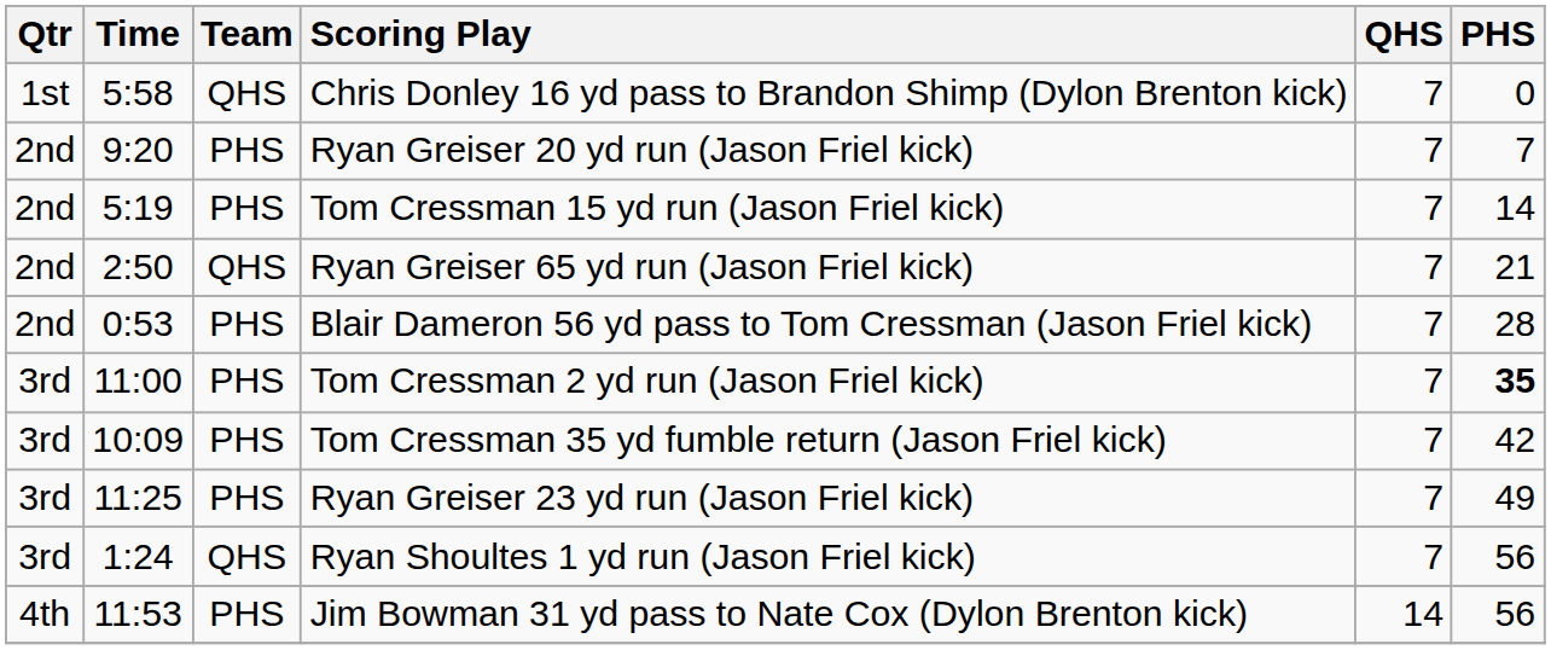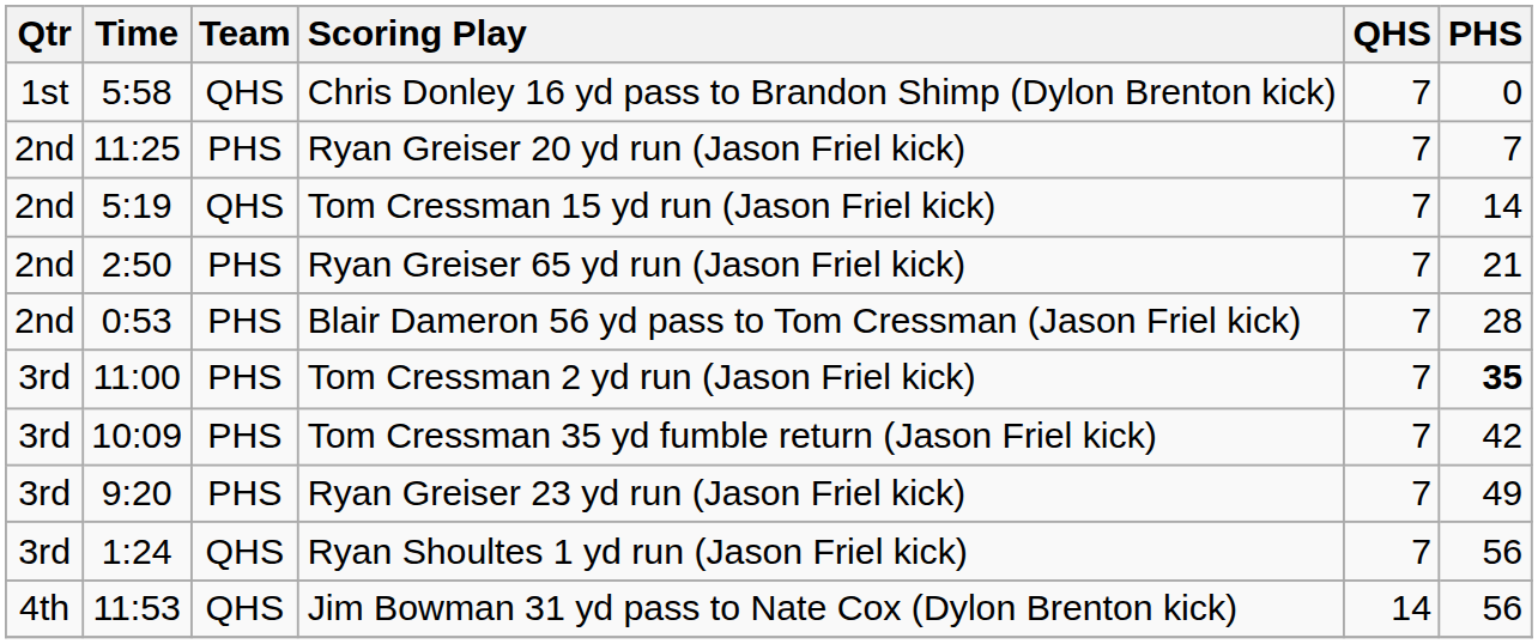 <table class="wikitable">
 <tr>
 <th style="text-align: center;">Qtr</th>
 <th style="text-align: center;">Time</th>
 <th style="text-align: center;">Team</th>
 <th style="text-align: left;">Scoring Play</th>
 <th style="text-align: right;">QHS</th>
 <th style="text-align: right;">PHS</th>
 </tr>
 <tr>
 <td style="text-align: center;">1st</td>
 <td style="text-align: center;">5:58</td>
 <td style="text-align: center;">QHS</td>
 <td style="text-align: left;">Chris Donley 16 yd pass to Brandon Shimp (Dylon Brenton kick)</td>
 <td style="text-align: right;">7</td>
 <td style="text-align: right;">0</td>
 </tr>
 <tr>
 <td style="text-align: center;">2nd</td>
-<td style="text-align: center;">9:20</td>
+<td style="text-align: center;">11:25</td>
 <td style="text-align: center;">PHS</td>
 <td style="text-align: left;">Ryan Greiser 20 yd run (Jason Friel kick)</td>
 <td style="text-align: right;">7</td>
 <td style="text-align: right;">7</td>
 </tr>
 <tr>
 <td style="text-align: center;">2nd</td>
 <td style="text-align: center;">5:19</td>
-<td style="text-align: center;">PHS</td>
+<td style="text-align: center;">QHS</td>
 <td style="text-align: left;">Tom Cressman 15 yd run (Jason Friel kick)</td>
 <td style="text-align: right;">7</td>
 <td style="text-align: right;">14</td>
 </tr>
 <tr>
 <td style="text-align: center;">2nd</td>
 <td style="text-align: center;">2:50</td>
-<td style="text-align: center;">QHS</td>
+<td style="text-align: center;">PHS</td>
 <td style="text-align: left;">Ryan Greiser 65 yd run (Jason Friel kick)</td>
 <td style="text-align: right;">7</td>
 <td style="text-align: right;">21</td>
 </tr>
 <tr>
 <td style="text-align: center;">2nd</td>
 <td style="text-align: center;">0:53</td>
 <td style="text-align: center;">PHS</td>
 <td style="text-align: left;">Blair Dameron 56 yd pass to Tom Cressman (Jason Friel kick)</td>
 <td style="text-align: right;">7</td>
 <td style="text-align: right;">28</td>
 </tr>
 <tr>
 <td style="text-align: center;">3rd</td>
 <td style="text-align: center;">11:00</td>
 <td style="text-align: center;">PHS</td>
 <td style="text-align: left;">Tom Cressman 2 yd run (Jason Friel kick)</td>
 <td style="text-align: right;">7</td>
 <td style="text-align: right;"><strong>35</strong></td>
 </tr>
 <tr>
 <td style="text-align: center;">3rd</td>
 <td style="text-align: center;">10:09</td>
 <td style="text-align: center;">PHS</td>
 <td style="text-align: left;">Tom Cressman 35 yd fumble return (Jason Friel kick)</td>
 <td style="text-align: right;">7</td>
 <td style="text-align: right;">42</td>
 </tr>
 <tr>
 <td style="text-align: center;">3rd</td>
-<td style="text-align: center;">11:25</td>
+<td style="text-align: center;">9:20</td>
 <td style="text-align: center;">PHS</td>
 <td style="text-align: left;">Ryan Greiser 23 yd run (Jason Friel kick)</td>
 <td style="text-align: right;">7</td>
 <td style="text-align: right;">49</td>
 </tr>
 <tr>
 <td style="text-align: center;">3rd</td>
 <td style="text-align: center;">1:24</td>
 <td style="text-align: center;">QHS</td>
 <td style="text-align: left;">Ryan Shoultes 1 yd run (Jason Friel kick)</td>
 <td style="text-align: right;">7</td>
 <td style="text-align: right;">56</td>
 </tr>
 <tr>
 <td style="text-align: center;">4th</td>
 <td style="text-align: center;">11:53</td>
-<td style="text-align: center;">PHS</td>
+<td style="text-align: center;">QHS</td>
 <td style="text-align: left;">Jim Bowman 31 yd pass to Nate Cox (Dylon Brenton kick)</td>
 <td style="text-align: right;">14</td>
 <td style="text-align: right;">56</td>
 </tr>
 <tr>
 </tr>
 </table>
